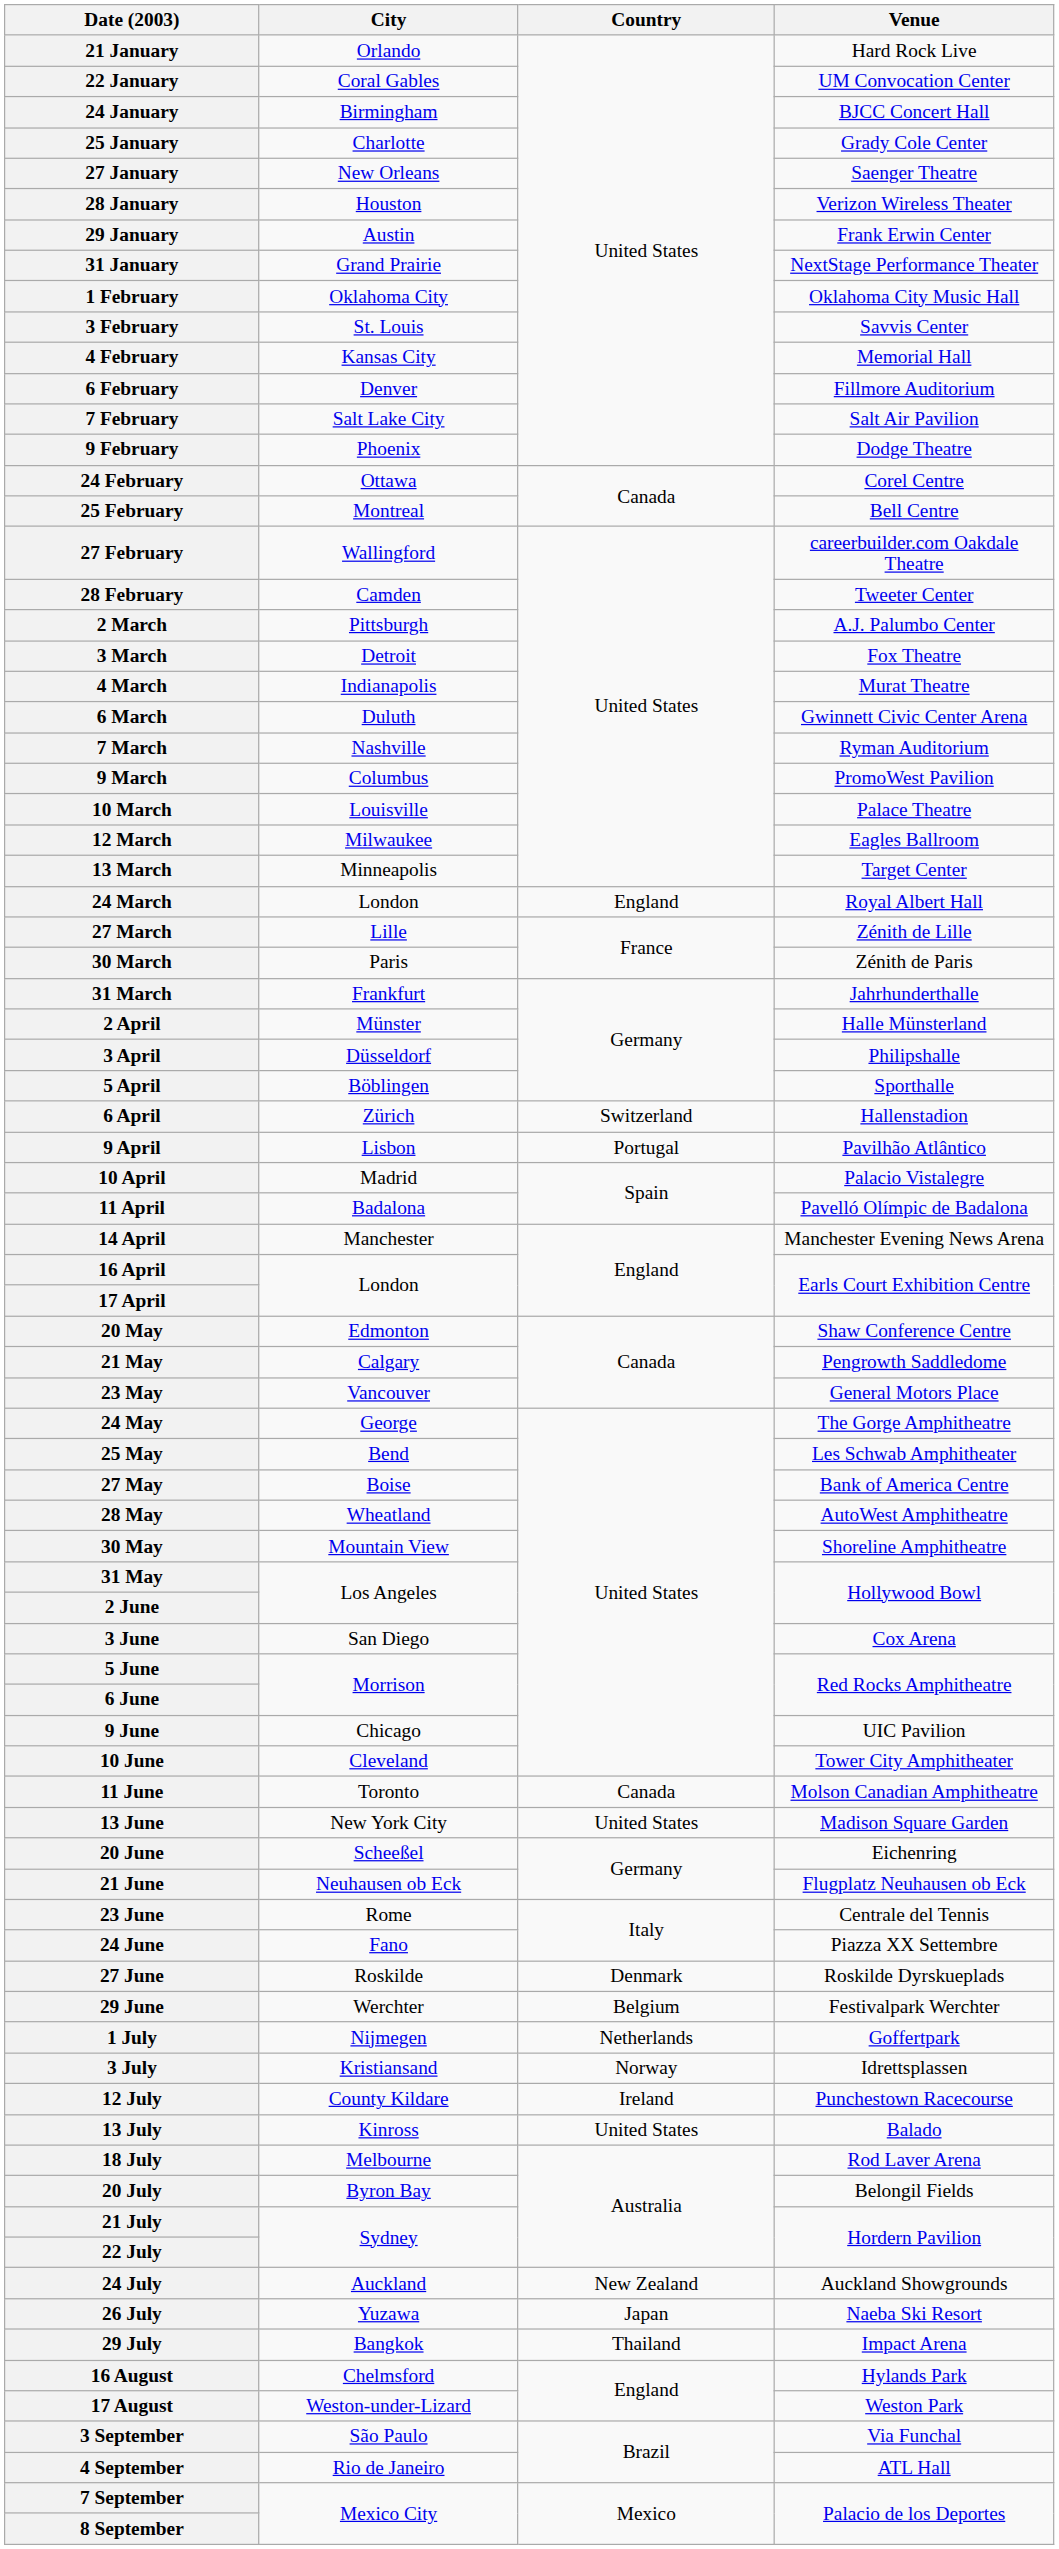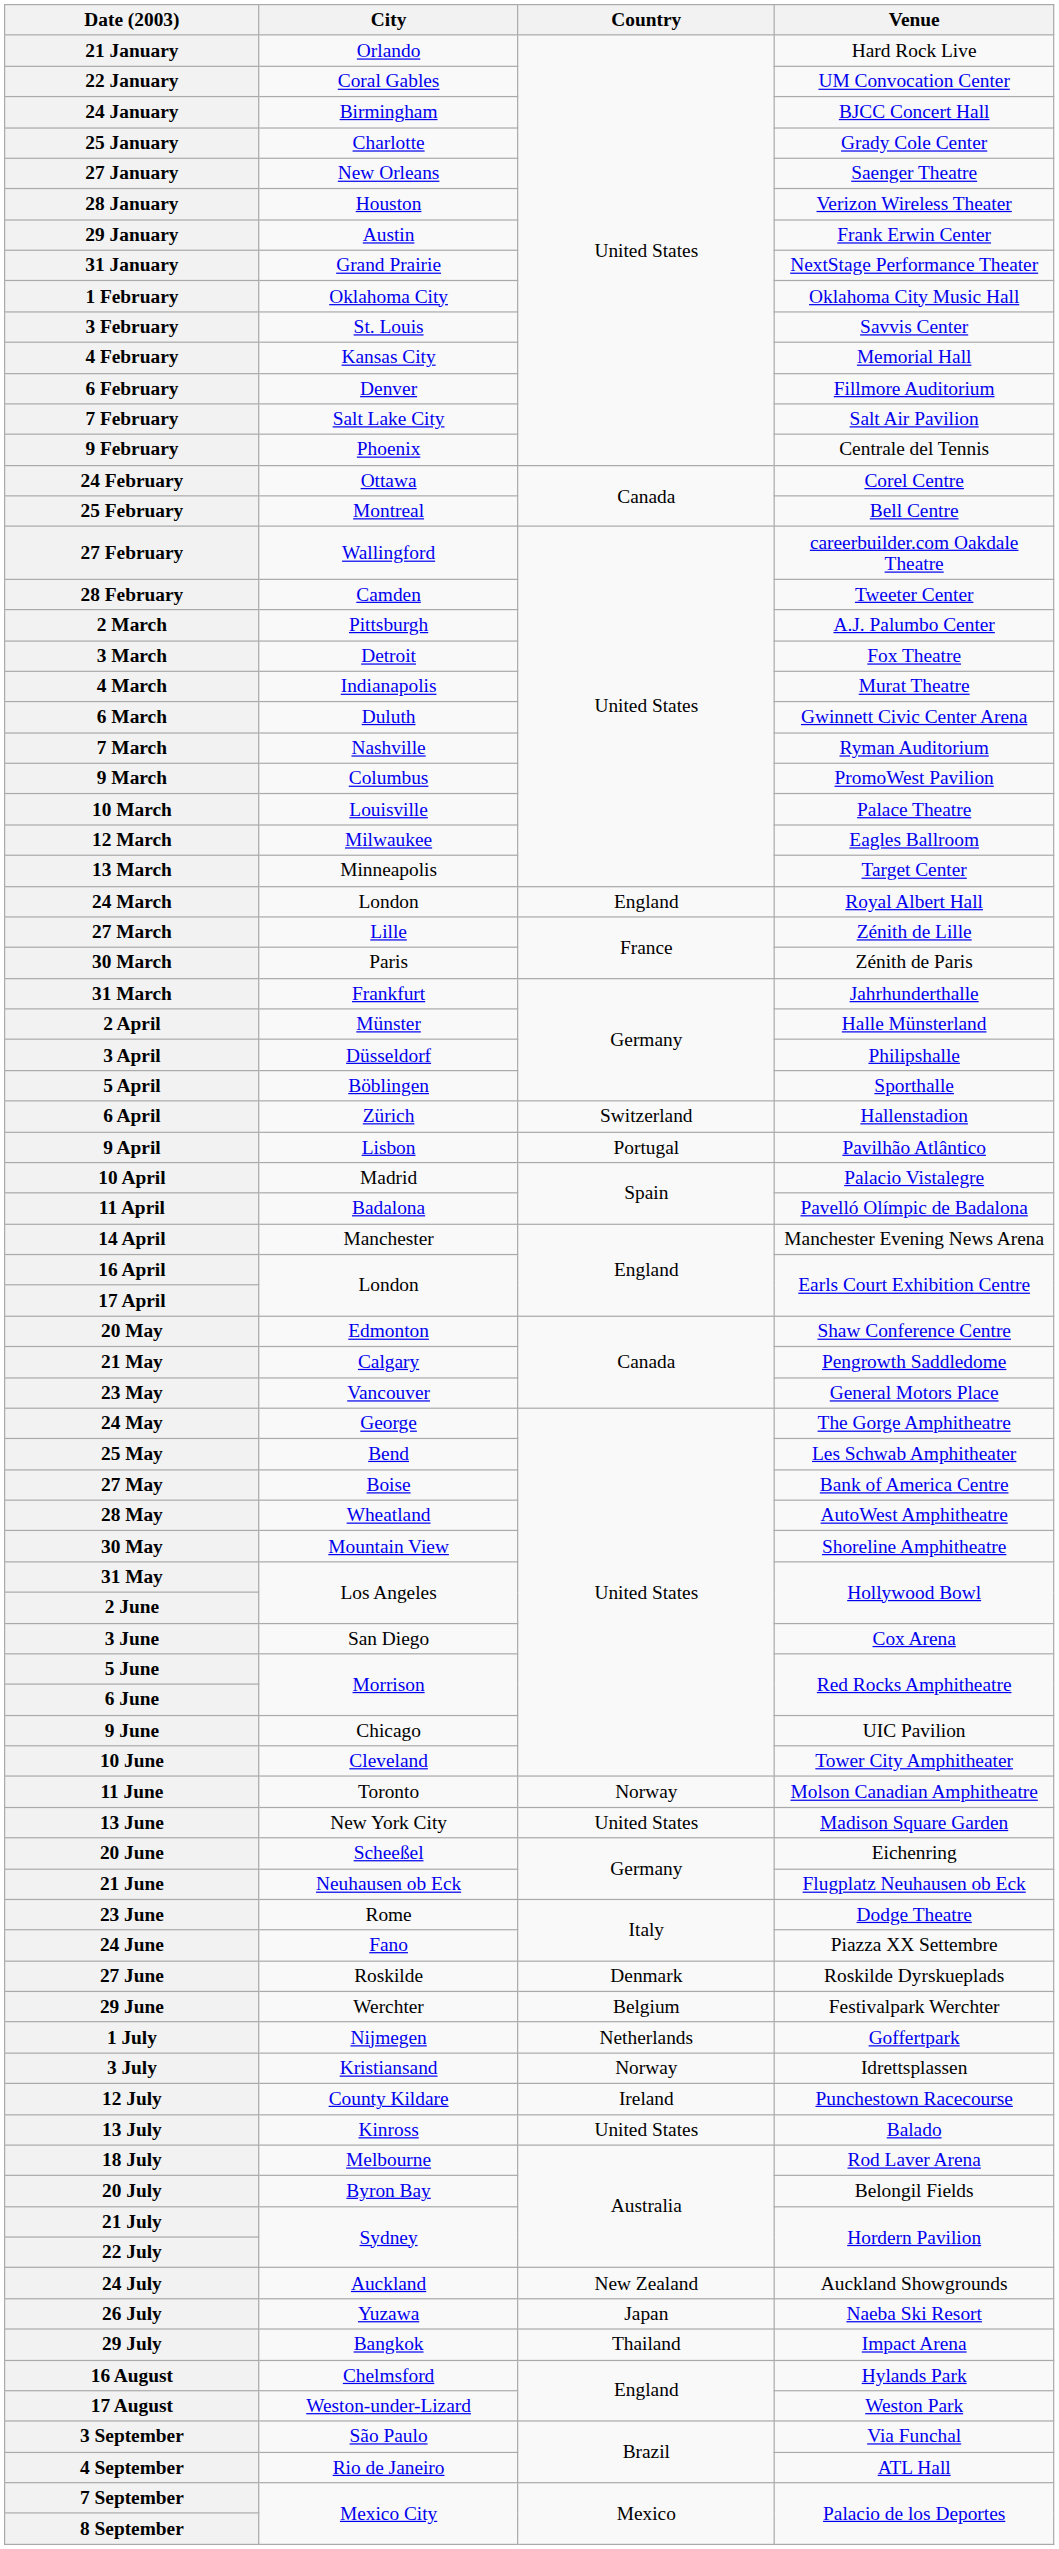 <table class="wikitable plainrowheaders" style="text-align:center;">
 <tr>
 <th scope="col" style="width:20.4em;">Date (2003)</th>
 <th scope="col" style="width:20.4em;">City</th>
 <th scope="col" style="width:20.4em;">Country</th>
 <th scope="col" style="width:20.4em;">Venue</th>
 </tr>
 <tr>
 <th scope="row" style="text-align:center;">21 January</th>
 <td><a href='#'>Orlando</a></td>
 <td rowspan="14">United States</td>
 <td>Hard Rock Live</td>
 </tr>
 <tr>
 <th scope="row" style="text-align:center;">22 January</th>
 <td><a href='#'>Coral Gables</a></td>
 <td><a href='#'>UM Convocation Center</a></td>
 </tr>
 <tr>
 <th scope="row" style="text-align:center;">24 January</th>
 <td><a href='#'>Birmingham</a></td>
 <td><a href='#'>BJCC Concert Hall</a></td>
 </tr>
 <tr>
 <th scope="row" style="text-align:center;">25 January</th>
 <td><a href='#'>Charlotte</a></td>
 <td><a href='#'>Grady Cole Center</a></td>
 </tr>
 <tr>
 <th scope="row" style="text-align:center;">27 January</th>
 <td><a href='#'>New Orleans</a></td>
 <td><a href='#'>Saenger Theatre</a></td>
 </tr>
 <tr>
 <th scope="row" style="text-align:center;">28 January</th>
 <td><a href='#'>Houston</a></td>
 <td><a href='#'>Verizon Wireless Theater</a></td>
 </tr>
 <tr>
 <th scope="row" style="text-align:center;">29 January</th>
 <td><a href='#'>Austin</a></td>
 <td><a href='#'>Frank Erwin Center</a></td>
 </tr>
 <tr>
 <th scope="row" style="text-align:center;">31 January</th>
 <td><a href='#'>Grand Prairie</a></td>
 <td><a href='#'>NextStage Performance Theater</a></td>
 </tr>
 <tr>
 <th scope="row" style="text-align:center;">1 February</th>
 <td><a href='#'>Oklahoma City</a></td>
 <td><a href='#'>Oklahoma City Music Hall</a></td>
 </tr>
 <tr>
 <th scope="row" style="text-align:center;">3 February</th>
 <td><a href='#'>St. Louis</a></td>
 <td><a href='#'>Savvis Center</a></td>
 </tr>
 <tr>
 <th scope="row" style="text-align:center;">4 February</th>
 <td><a href='#'>Kansas City</a></td>
 <td><a href='#'>Memorial Hall</a></td>
 </tr>
 <tr>
 <th scope="row" style="text-align:center;">6 February</th>
 <td><a href='#'>Denver</a></td>
 <td><a href='#'>Fillmore Auditorium</a></td>
 </tr>
 <tr>
 <th scope="row" style="text-align:center;">7 February</th>
 <td><a href='#'>Salt Lake City</a></td>
 <td><a href='#'>Salt Air Pavilion</a></td>
 </tr>
 <tr>
 <th scope="row" style="text-align:center;">9 February</th>
 <td><a href='#'>Phoenix</a></td>
-<td><a href='#'>Dodge Theatre</a></td>
+<td>Centrale del Tennis</td>
 </tr>
 <tr>
 <th scope="row" style="text-align:center;">24 February</th>
 <td><a href='#'>Ottawa</a></td>
 <td rowspan="2">Canada</td>
 <td><a href='#'>Corel Centre</a></td>
 </tr>
 <tr>
 <th scope="row" style="text-align:center;">25 February</th>
 <td><a href='#'>Montreal</a></td>
 <td><a href='#'>Bell Centre</a></td>
 </tr>
 <tr>
 <th scope="row" style="text-align:center;">27 February</th>
 <td><a href='#'>Wallingford</a></td>
 <td rowspan="11">United States</td>
 <td><a href='#'>careerbuilder.com Oakdale Theatre</a></td>
 </tr>
 <tr>
 <th scope="row" style="text-align:center;">28 February</th>
 <td><a href='#'>Camden</a></td>
 <td><a href='#'>Tweeter Center</a></td>
 </tr>
 <tr>
 <th scope="row" style="text-align:center;">2 March</th>
 <td><a href='#'>Pittsburgh</a></td>
 <td><a href='#'>A.J. Palumbo Center</a></td>
 </tr>
 <tr>
 <th scope="row" style="text-align:center;">3 March</th>
 <td><a href='#'>Detroit</a></td>
 <td><a href='#'>Fox Theatre</a></td>
 </tr>
 <tr>
 <th scope="row" style="text-align:center;">4 March</th>
 <td><a href='#'>Indianapolis</a></td>
 <td><a href='#'>Murat Theatre</a></td>
 </tr>
 <tr>
 <th scope="row" style="text-align:center;">6 March</th>
 <td><a href='#'>Duluth</a></td>
 <td><a href='#'>Gwinnett Civic Center Arena</a></td>
 </tr>
 <tr>
 <th scope="row" style="text-align:center;">7 March</th>
 <td><a href='#'>Nashville</a></td>
 <td><a href='#'>Ryman Auditorium</a></td>
 </tr>
 <tr>
 <th scope="row" style="text-align:center;">9 March</th>
 <td><a href='#'>Columbus</a></td>
 <td><a href='#'>PromoWest Pavilion</a></td>
 </tr>
 <tr>
 <th scope="row" style="text-align:center;">10 March</th>
 <td><a href='#'>Louisville</a></td>
 <td><a href='#'>Palace Theatre</a></td>
 </tr>
 <tr>
 <th scope="row" style="text-align:center;">12 March</th>
 <td><a href='#'>Milwaukee</a></td>
 <td><a href='#'>Eagles Ballroom</a></td>
 </tr>
 <tr>
 <th scope="row" style="text-align:center;">13 March</th>
 <td>Minneapolis</td>
 <td><a href='#'>Target Center</a></td>
 </tr>
 <tr>
 <th scope="row" style="text-align:center;">24 March</th>
 <td>London</td>
 <td>England</td>
 <td><a href='#'>Royal Albert Hall</a></td>
 </tr>
 <tr>
 <th scope="row" style="text-align:center;">27 March</th>
 <td><a href='#'>Lille</a></td>
 <td rowspan="2">France</td>
 <td><a href='#'>Zénith de Lille</a></td>
 </tr>
 <tr>
 <th scope="row" style="text-align:center;">30 March</th>
 <td>Paris</td>
 <td>Zénith de Paris</td>
 </tr>
 <tr>
 <th scope="row" style="text-align:center;">31 March</th>
 <td><a href='#'>Frankfurt</a></td>
 <td rowspan="4">Germany</td>
 <td><a href='#'>Jahrhunderthalle</a></td>
 </tr>
 <tr>
 <th scope="row" style="text-align:center;">2 April</th>
 <td><a href='#'>Münster</a></td>
 <td><a href='#'>Halle Münsterland</a></td>
 </tr>
 <tr>
 <th scope="row" style="text-align:center;">3 April</th>
 <td><a href='#'>Düsseldorf</a></td>
 <td><a href='#'>Philipshalle</a></td>
 </tr>
 <tr>
 <th scope="row" style="text-align:center;">5 April</th>
 <td><a href='#'>Böblingen</a></td>
 <td><a href='#'>Sporthalle</a></td>
 </tr>
 <tr>
 <th scope="row" style="text-align:center;">6 April</th>
 <td><a href='#'>Zürich</a></td>
 <td>Switzerland</td>
 <td><a href='#'>Hallenstadion</a></td>
 </tr>
 <tr>
 <th scope="row" style="text-align:center;">9 April</th>
 <td><a href='#'>Lisbon</a></td>
 <td>Portugal</td>
 <td><a href='#'>Pavilhão Atlântico</a></td>
 </tr>
 <tr>
 <th scope="row" style="text-align:center;">10 April</th>
 <td>Madrid</td>
 <td rowspan="2">Spain</td>
 <td><a href='#'>Palacio Vistalegre</a></td>
 </tr>
 <tr>
 <th scope="row" style="text-align:center;">11 April</th>
 <td><a href='#'>Badalona</a></td>
 <td><a href='#'>Pavelló Olímpic de Badalona</a></td>
 </tr>
 <tr>
 <th scope="row" style="text-align:center;">14 April</th>
 <td>Manchester</td>
 <td rowspan="3">England</td>
 <td>Manchester Evening News Arena</td>
 </tr>
 <tr>
 <th scope="row" style="text-align:center;">16 April</th>
 <td rowspan="2">London</td>
 <td rowspan="2"><a href='#'>Earls Court Exhibition Centre</a></td>
 </tr>
 <tr>
 <th scope="row" style="text-align:center;">17 April</th>
 </tr>
 <tr>
 <th scope="row" style="text-align:center;">20 May</th>
 <td><a href='#'>Edmonton</a></td>
 <td rowspan="3">Canada</td>
 <td><a href='#'>Shaw Conference Centre</a></td>
 </tr>
 <tr>
 <th scope="row" style="text-align:center;">21 May</th>
 <td><a href='#'>Calgary</a></td>
 <td><a href='#'>Pengrowth Saddledome</a></td>
 </tr>
 <tr>
 <th scope="row" style="text-align:center;">23 May</th>
 <td><a href='#'>Vancouver</a></td>
 <td><a href='#'>General Motors Place</a></td>
 </tr>
 <tr>
 <th scope="row" style="text-align:center;">24 May</th>
 <td><a href='#'>George</a></td>
 <td rowspan="12">United States</td>
 <td><a href='#'>The Gorge Amphitheatre</a></td>
 </tr>
 <tr>
 <th scope="row" style="text-align:center;">25 May</th>
 <td><a href='#'>Bend</a></td>
 <td><a href='#'>Les Schwab Amphitheater</a></td>
 </tr>
 <tr>
 <th scope="row" style="text-align:center;">27 May</th>
 <td><a href='#'>Boise</a></td>
 <td><a href='#'>Bank of America Centre</a></td>
 </tr>
 <tr>
 <th scope="row" style="text-align:center;">28 May</th>
 <td><a href='#'>Wheatland</a></td>
 <td><a href='#'>AutoWest Amphitheatre</a></td>
 </tr>
 <tr>
 <th scope="row" style="text-align:center;">30 May</th>
 <td><a href='#'>Mountain View</a></td>
 <td><a href='#'>Shoreline Amphitheatre</a></td>
 </tr>
 <tr>
 <th scope="row" style="text-align:center;">31 May</th>
 <td rowspan="2">Los Angeles</td>
 <td rowspan="2"><a href='#'>Hollywood Bowl</a></td>
 </tr>
 <tr>
 <th scope="row" style="text-align:center;">2 June</th>
 </tr>
 <tr>
 <th scope="row" style="text-align:center;">3 June</th>
 <td>San Diego</td>
 <td><a href='#'>Cox Arena</a></td>
 </tr>
 <tr>
 <th scope="row" style="text-align:center;">5 June</th>
 <td rowspan="2"><a href='#'>Morrison</a></td>
 <td rowspan="2"><a href='#'>Red Rocks Amphitheatre</a></td>
 </tr>
 <tr>
 <th scope="row" style="text-align:center;">6 June</th>
 </tr>
 <tr>
 <th scope="row" style="text-align:center;">9 June</th>
 <td>Chicago</td>
 <td>UIC Pavilion</td>
 </tr>
 <tr>
 <th scope="row" style="text-align:center;">10 June</th>
 <td><a href='#'>Cleveland</a></td>
 <td><a href='#'>Tower City Amphitheater</a></td>
 </tr>
 <tr>
 <th scope="row" style="text-align:center;">11 June</th>
 <td>Toronto</td>
-<td>Canada</td>
+<td>Norway</td>
 <td><a href='#'>Molson Canadian Amphitheatre</a></td>
 </tr>
 <tr>
 <th scope="row" style="text-align:center;">13 June</th>
 <td>New York City</td>
 <td>United States</td>
 <td><a href='#'>Madison Square Garden</a></td>
 </tr>
 <tr>
 <th scope="row" style="text-align:center;">20 June</th>
 <td><a href='#'>Scheeßel</a></td>
 <td rowspan="2">Germany</td>
 <td>Eichenring</td>
 </tr>
 <tr>
 <th scope="row" style="text-align:center;">21 June</th>
 <td><a href='#'>Neuhausen ob Eck</a></td>
 <td><a href='#'>Flugplatz Neuhausen ob Eck</a></td>
 </tr>
 <tr>
 <th scope="row" style="text-align:center;">23 June</th>
 <td>Rome</td>
 <td rowspan="2">Italy</td>
-<td>Centrale del Tennis</td>
+<td><a href='#'>Dodge Theatre</a></td>
 </tr>
 <tr>
 <th scope="row" style="text-align:center;">24 June</th>
 <td><a href='#'>Fano</a></td>
 <td>Piazza XX Settembre</td>
 </tr>
 <tr>
 <th scope="row" style="text-align:center;">27 June</th>
 <td>Roskilde</td>
 <td>Denmark</td>
 <td>Roskilde Dyrskueplads</td>
 </tr>
 <tr>
 <th scope="row" style="text-align:center;">29 June</th>
 <td>Werchter</td>
 <td>Belgium</td>
 <td>Festivalpark Werchter</td>
 </tr>
 <tr>
 <th scope="row" style="text-align:center;">1 July</th>
 <td><a href='#'>Nijmegen</a></td>
 <td>Netherlands</td>
 <td><a href='#'>Goffertpark</a></td>
 </tr>
 <tr>
 <th scope="row" style="text-align:center;">3 July</th>
 <td><a href='#'>Kristiansand</a></td>
 <td>Norway</td>
 <td>Idrettsplassen</td>
 </tr>
 <tr>
 <th scope="row" style="text-align:center;">12 July</th>
 <td><a href='#'>County Kildare</a></td>
 <td>Ireland</td>
 <td><a href='#'>Punchestown Racecourse</a></td>
 </tr>
 <tr>
 <th scope="row" style="text-align:center;">13 July</th>
 <td><a href='#'>Kinross</a></td>
 <td>United States</td>
 <td><a href='#'>Balado</a></td>
 </tr>
 <tr>
 <th scope="row" style="text-align:center;">18 July</th>
 <td><a href='#'>Melbourne</a></td>
 <td rowspan="4">Australia</td>
 <td><a href='#'>Rod Laver Arena</a></td>
 </tr>
 <tr>
 <th scope="row" style="text-align:center;">20 July</th>
 <td><a href='#'>Byron Bay</a></td>
 <td>Belongil Fields</td>
 </tr>
 <tr>
 <th scope="row" style="text-align:center;">21 July</th>
 <td rowspan="2"><a href='#'>Sydney</a></td>
 <td rowspan="2"><a href='#'>Hordern Pavilion</a></td>
 </tr>
 <tr>
 <th scope="row" style="text-align:center;">22 July</th>
 </tr>
 <tr>
 <th scope="row" style="text-align:center;">24 July</th>
 <td><a href='#'>Auckland</a></td>
 <td>New Zealand</td>
 <td>Auckland Showgrounds</td>
 </tr>
 <tr>
 <th scope="row" style="text-align:center;">26 July</th>
 <td><a href='#'>Yuzawa</a></td>
 <td>Japan</td>
 <td><a href='#'>Naeba Ski Resort</a></td>
 </tr>
 <tr>
 <th scope="row" style="text-align:center;">29 July</th>
 <td><a href='#'>Bangkok</a></td>
 <td>Thailand</td>
 <td><a href='#'>Impact Arena</a></td>
 </tr>
 <tr>
 <th scope="row" style="text-align:center;">16 August</th>
 <td><a href='#'>Chelmsford</a></td>
 <td rowspan="2">England</td>
 <td><a href='#'>Hylands Park</a></td>
 </tr>
 <tr>
 <th scope="row" style="text-align:center;">17 August</th>
 <td><a href='#'>Weston-under-Lizard</a></td>
 <td><a href='#'>Weston Park</a></td>
 </tr>
 <tr>
 <th scope="row" style="text-align:center;">3 September</th>
 <td><a href='#'>São Paulo</a></td>
 <td rowspan="2">Brazil</td>
 <td><a href='#'>Via Funchal</a></td>
 </tr>
 <tr>
 <th scope="row" style="text-align:center;">4 September</th>
 <td><a href='#'>Rio de Janeiro</a></td>
 <td><a href='#'>ATL Hall</a></td>
 </tr>
 <tr>
 <th scope="row" style="text-align:center;">7 September</th>
 <td rowspan="2"><a href='#'>Mexico City</a></td>
 <td rowspan="2">Mexico</td>
 <td rowspan="2"><a href='#'>Palacio de los Deportes</a></td>
 </tr>
 <tr>
 <th scope="row" style="text-align:center;">8 September</th>
 </tr>
 </table>
